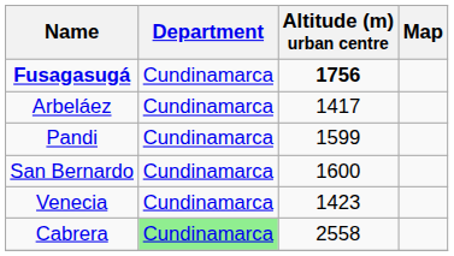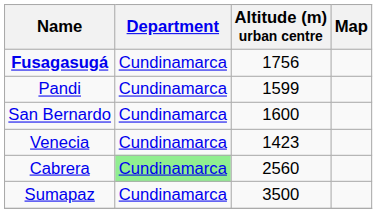 <table class="wikitable sortable mw-collapsible">
 <tr>
 <th scope="col">Name</th>
 <th scope="col"><a href='#'>Department</a></th>
 <th scope="col">Altitude (m)<br><small>urban centre</small></th>
 <th scope="col">Map</th>
 </tr>
 <tr>
 <td align=center><strong><a href='#'>Fusagasugá</a></strong></td>
 <td align=center><a href='#'>Cundinamarca</a></td>
-<td align=center><strong>1756</strong></td>
-<td align=center></td>
-</tr>
-<tr>
-<td align=center><a href='#'>Arbeláez</a></td>
-<td align=center><a href='#'>Cundinamarca</a></td>
-<td align=center>1417</td>
+<td align=center>1756</td>
 <td align=center></td>
 </tr>
 <tr>
 <td align=center><a href='#'>Pandi</a></td>
 <td align=center><a href='#'>Cundinamarca</a></td>
 <td align=center>1599</td>
 <td align=center></td>
 </tr>
 <tr>
 <td align=center><a href='#'>San Bernardo</a></td>
 <td align=center><a href='#'>Cundinamarca</a></td>
 <td align=center>1600</td>
 <td align=center></td>
 </tr>
 <tr>
 <td align=center><a href='#'>Venecia</a></td>
 <td align=center><a href='#'>Cundinamarca</a></td>
 <td align=center>1423</td>
 <td align=center></td>
 </tr>
 <tr>
 <td align=center><a href='#'>Cabrera</a></td>
 <td align=center style="background: lightgreen;"><a href='#'>Cundinamarca</a></td>
-<td align=center>2558</td>
+<td align=center>2560</td>
+<td align=center></td>
+</tr>
+<tr>
+<td align=center><a href='#'>Sumapaz</a></td>
+<td align=center><a href='#'>Cundinamarca</a></td>
+<td align=center>3500</td>
 <td align=center></td>
 </tr>
 <tr>
 </tr>
 </table>
